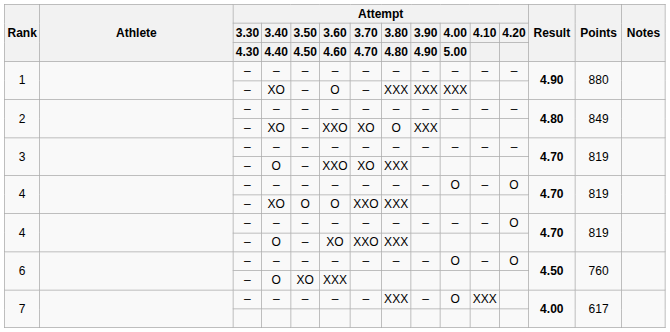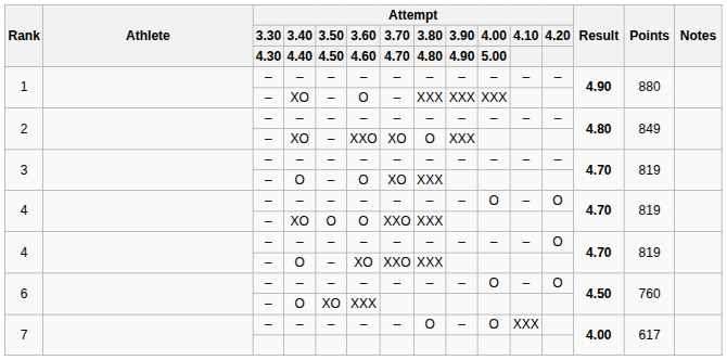 <table class="wikitable" style="text-align:center">
 <tr>
 <th rowspan=3 width=40>Rank</th>
 <th rowspan=3 width=250>Athlete</th>
 <th colspan=10>Attempt</th>
 <th rowspan=3 width=55>Result</th>
 <th rowspan=3 width=55>Points</th>
 <th rowspan=3 width=50>Notes</th>
 </tr>
 <tr>
 <th width=30>3.30</th>
 <th width=30>3.40</th>
 <th width=30>3.50</th>
 <th width=30>3.60</th>
 <th width=30>3.70</th>
 <th width=30>3.80</th>
 <th width=30>3.90</th>
 <th width=30>4.00</th>
 <th width=30>4.10</th>
 <th width=30>4.20</th>
 </tr>
 <tr>
 <th>4.30</th>
 <th>4.40</th>
 <th>4.50</th>
 <th>4.60</th>
 <th>4.70</th>
 <th>4.80</th>
 <th>4.90</th>
 <th>5.00</th>
 <th></th>
 <th></th>
 </tr>
 <tr>
 <td rowspan=2>1</td>
 <td rowspan=2 align="left"></td>
 <td>–</td>
 <td>–</td>
 <td>–</td>
 <td>–</td>
 <td>–</td>
 <td>–</td>
 <td>–</td>
 <td>–</td>
 <td>–</td>
 <td>–</td>
 <td rowspan=2><strong>4.90</strong></td>
 <td rowspan=2>880</td>
 <td rowspan=2></td>
 </tr>
 <tr>
 <td>–</td>
 <td>XO</td>
 <td>–</td>
 <td>O</td>
 <td>–</td>
 <td>XXX</td>
 <td>XXX</td>
 <td>XXX</td>
 <td></td>
 <td></td>
 </tr>
 <tr>
 <td rowspan=2>2</td>
 <td rowspan=2 align="left"></td>
 <td>–</td>
 <td>–</td>
 <td>–</td>
 <td>–</td>
 <td>–</td>
 <td>–</td>
 <td>–</td>
 <td>–</td>
 <td>–</td>
 <td>–</td>
 <td rowspan=2><strong>4.80</strong></td>
 <td rowspan=2>849</td>
 <td rowspan=2></td>
 </tr>
 <tr>
 <td>–</td>
 <td>XO</td>
 <td>–</td>
 <td>XXO</td>
 <td>XO</td>
 <td>O</td>
 <td>XXX</td>
 <td></td>
 <td></td>
 <td></td>
 </tr>
 <tr>
 <td rowspan=2>3</td>
 <td rowspan=2 align="left"></td>
 <td>–</td>
 <td>–</td>
 <td>–</td>
 <td>–</td>
 <td>–</td>
 <td>–</td>
 <td>–</td>
 <td>–</td>
 <td>–</td>
 <td>–</td>
 <td rowspan=2><strong>4.70</strong></td>
 <td rowspan=2>819</td>
 <td rowspan=2></td>
 </tr>
 <tr>
 <td>–</td>
 <td>O</td>
 <td>–</td>
-<td>XXO</td>
+<td>O</td>
 <td>XO</td>
 <td>XXX</td>
 <td></td>
 <td></td>
 <td></td>
 <td></td>
 </tr>
 <tr>
 <td rowspan=2>4</td>
 <td rowspan=2 align="left"></td>
 <td>–</td>
 <td>–</td>
 <td>–</td>
 <td>–</td>
 <td>–</td>
 <td>–</td>
 <td>–</td>
 <td>O</td>
 <td>–</td>
 <td>O</td>
 <td rowspan=2><strong>4.70</strong></td>
 <td rowspan=2>819</td>
 <td rowspan=2></td>
 </tr>
 <tr>
 <td>–</td>
 <td>XO</td>
 <td>O</td>
 <td>O</td>
 <td>XXO</td>
 <td>XXX</td>
 <td></td>
 <td></td>
 <td></td>
 <td></td>
 </tr>
 <tr>
 <td rowspan=2>4</td>
 <td rowspan=2 align="left"></td>
 <td>–</td>
 <td>–</td>
 <td>–</td>
 <td>–</td>
 <td>–</td>
 <td>–</td>
 <td>–</td>
 <td>–</td>
 <td>–</td>
 <td>O</td>
 <td rowspan=2><strong>4.70</strong></td>
 <td rowspan=2>819</td>
 <td rowspan=2></td>
 </tr>
 <tr>
 <td>–</td>
 <td>O</td>
 <td>–</td>
 <td>XO</td>
 <td>XXO</td>
 <td>XXX</td>
 <td></td>
 <td></td>
 <td></td>
 <td></td>
 </tr>
 <tr>
 <td rowspan=2>6</td>
 <td rowspan=2 align="left"></td>
 <td>–</td>
 <td>–</td>
 <td>–</td>
 <td>–</td>
 <td>–</td>
 <td>–</td>
 <td>–</td>
 <td>O</td>
 <td>–</td>
 <td>O</td>
 <td rowspan=2><strong>4.50</strong></td>
 <td rowspan=2>760</td>
 <td rowspan=2></td>
 </tr>
 <tr>
 <td>–</td>
 <td>O</td>
 <td>XO</td>
 <td>XXX</td>
 <td></td>
 <td></td>
 <td></td>
 <td></td>
 <td></td>
 <td></td>
 </tr>
 <tr>
 <td rowspan=2>7</td>
 <td rowspan=2 align="left"></td>
 <td>–</td>
 <td>–</td>
 <td>–</td>
 <td>–</td>
 <td>–</td>
-<td>XXX</td>
+<td>O</td>
 <td>–</td>
 <td>O</td>
 <td>XXX</td>
 <td></td>
 <td rowspan=2><strong>4.00</strong></td>
 <td rowspan=2>617</td>
 <td rowspan=2></td>
 </tr>
 <tr>
 <td> </td>
 <td></td>
 <td></td>
 <td></td>
 <td></td>
 <td></td>
 <td></td>
 <td></td>
 <td></td>
 <td></td>
 </tr>
 </table>
